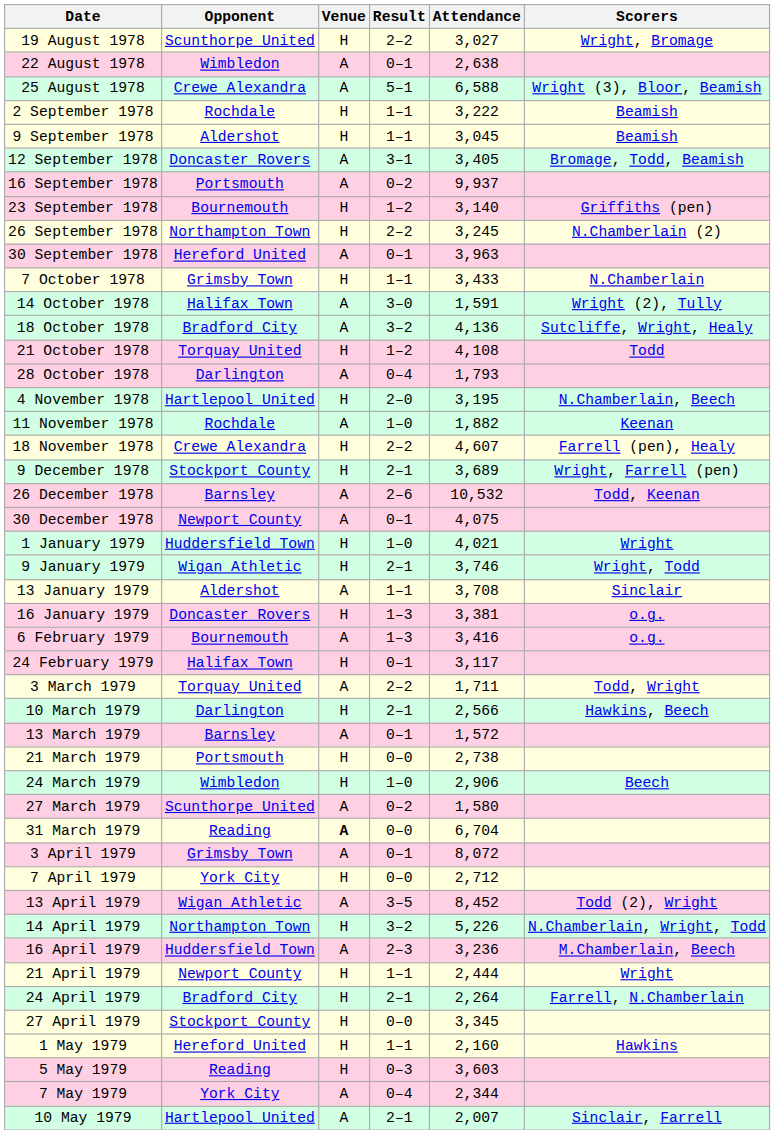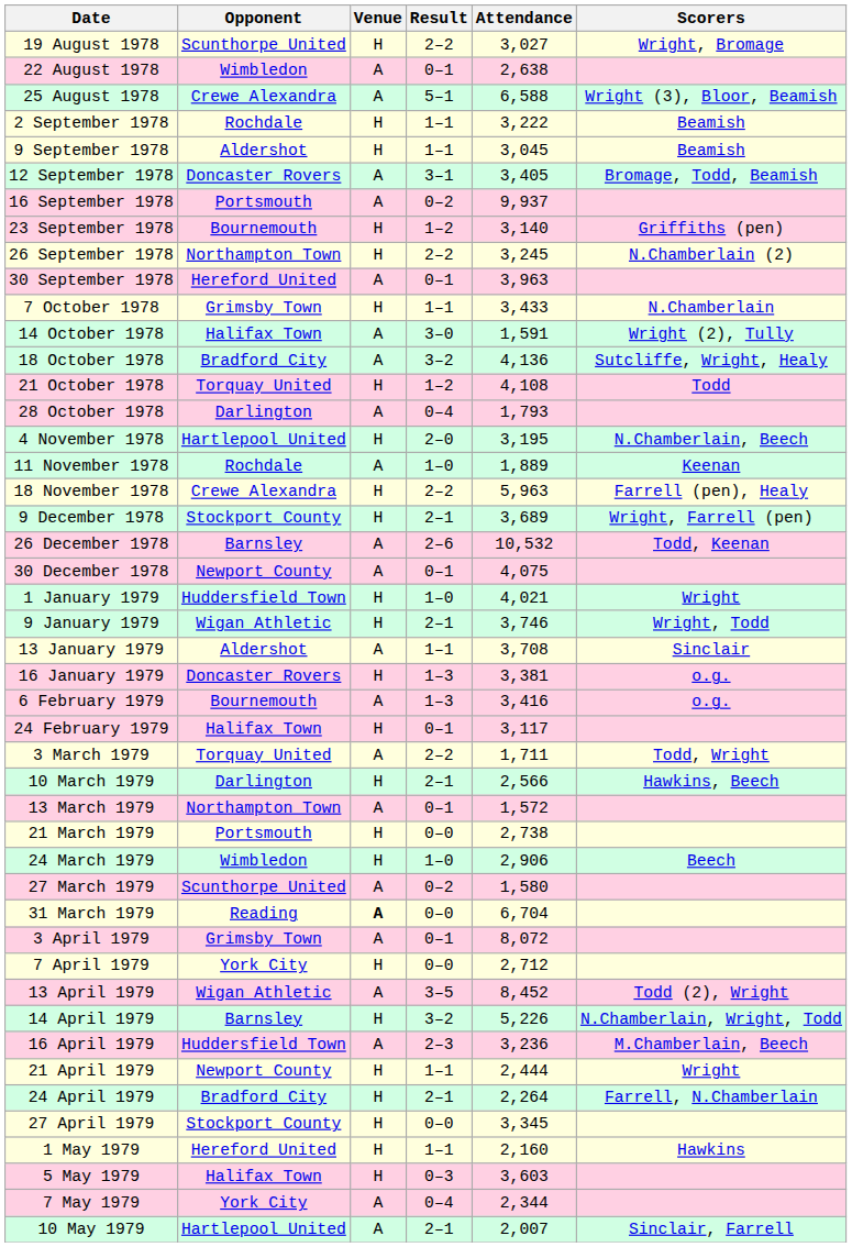 <table class="wikitable sortable" style="font-size:100%; text-align:center">
 <tr>
 <th>Date</th>
 <th>Opponent</th>
 <th>Venue</th>
 <th>Result</th>
 <th>Attendance</th>
 <th>Scorers</th>
 </tr>
 <tr style="background-color: #ffffdd;">
 <td>19 August 1978</td>
 <td><a href='#'>Scunthorpe United</a></td>
 <td>H</td>
 <td>2–2</td>
 <td>3,027</td>
 <td><a href='#'>Wright</a>, <a href='#'>Bromage</a></td>
 </tr>
 <tr style="background-color: #ffd0e3;">
 <td>22 August 1978</td>
 <td><a href='#'>Wimbledon</a></td>
 <td>A</td>
 <td>0–1</td>
 <td>2,638</td>
 <td></td>
 </tr>
 <tr style="background-color: #d0ffe3;">
 <td>25 August 1978</td>
 <td><a href='#'>Crewe Alexandra</a></td>
 <td>A</td>
 <td>5–1</td>
 <td>6,588</td>
 <td><a href='#'>Wright</a> (3), <a href='#'>Bloor</a>, <a href='#'>Beamish</a></td>
 </tr>
 <tr style="background-color: #ffffdd;">
 <td>2 September 1978</td>
 <td><a href='#'>Rochdale</a></td>
 <td>H</td>
 <td>1–1</td>
 <td>3,222</td>
 <td><a href='#'>Beamish</a></td>
 </tr>
 <tr style="background-color: #ffffdd;">
 <td>9 September 1978</td>
 <td><a href='#'>Aldershot</a></td>
 <td>H</td>
 <td>1–1</td>
 <td>3,045</td>
 <td><a href='#'>Beamish</a></td>
 </tr>
 <tr style="background-color: #d0ffe3;">
 <td>12 September 1978</td>
 <td><a href='#'>Doncaster Rovers</a></td>
 <td>A</td>
 <td>3–1</td>
 <td>3,405</td>
 <td><a href='#'>Bromage</a>, <a href='#'>Todd</a>, <a href='#'>Beamish</a></td>
 </tr>
 <tr style="background-color: #ffd0e3;">
 <td>16 September 1978</td>
 <td><a href='#'>Portsmouth</a></td>
 <td>A</td>
 <td>0–2</td>
 <td>9,937</td>
 <td></td>
 </tr>
 <tr style="background-color: #ffd0e3;">
 <td>23 September 1978</td>
 <td><a href='#'>Bournemouth</a></td>
 <td>H</td>
 <td>1–2</td>
 <td>3,140</td>
 <td><a href='#'>Griffiths</a> (pen)</td>
 </tr>
 <tr style="background-color: #ffffdd;">
 <td>26 September 1978</td>
 <td><a href='#'>Northampton Town</a></td>
 <td>H</td>
 <td>2–2</td>
 <td>3,245</td>
 <td><a href='#'>N.Chamberlain</a> (2)</td>
 </tr>
 <tr style="background-color: #ffd0e3;">
 <td>30 September 1978</td>
 <td><a href='#'>Hereford United</a></td>
 <td>A</td>
 <td>0–1</td>
 <td>3,963</td>
 <td></td>
 </tr>
 <tr style="background-color: #ffffdd;">
 <td>7 October 1978</td>
 <td><a href='#'>Grimsby Town</a></td>
 <td>H</td>
 <td>1–1</td>
 <td>3,433</td>
 <td><a href='#'>N.Chamberlain</a></td>
 </tr>
 <tr style="background-color: #d0ffe3;">
 <td>14 October 1978</td>
 <td><a href='#'>Halifax Town</a></td>
 <td>A</td>
 <td>3–0</td>
 <td>1,591</td>
 <td><a href='#'>Wright</a> (2), <a href='#'>Tully</a></td>
 </tr>
 <tr style="background-color: #d0ffe3;">
 <td>18 October 1978</td>
 <td><a href='#'>Bradford City</a></td>
 <td>A</td>
 <td>3–2</td>
 <td>4,136</td>
 <td><a href='#'>Sutcliffe</a>, <a href='#'>Wright</a>, <a href='#'>Healy</a></td>
 </tr>
 <tr style="background-color: #ffd0e3;">
 <td>21 October 1978</td>
 <td><a href='#'>Torquay United</a></td>
 <td>H</td>
 <td>1–2</td>
 <td>4,108</td>
 <td><a href='#'>Todd</a></td>
 </tr>
 <tr style="background-color: #ffd0e3;">
 <td>28 October 1978</td>
 <td><a href='#'>Darlington</a></td>
 <td>A</td>
 <td>0–4</td>
 <td>1,793</td>
 <td></td>
 </tr>
 <tr style="background-color: #d0ffe3;">
 <td>4 November 1978</td>
 <td><a href='#'>Hartlepool United</a></td>
 <td>H</td>
 <td>2–0</td>
 <td>3,195</td>
 <td><a href='#'>N.Chamberlain</a>, <a href='#'>Beech</a></td>
 </tr>
 <tr style="background-color: #d0ffe3;">
 <td>11 November 1978</td>
 <td><a href='#'>Rochdale</a></td>
 <td>A</td>
 <td>1–0</td>
-<td>1,882</td>
+<td>1,889</td>
 <td><a href='#'>Keenan</a></td>
 </tr>
 <tr style="background-color: #ffffdd;">
 <td>18 November 1978</td>
 <td><a href='#'>Crewe Alexandra</a></td>
 <td>H</td>
 <td>2–2</td>
-<td>4,607</td>
+<td>5,963</td>
 <td><a href='#'>Farrell</a> (pen), <a href='#'>Healy</a></td>
 </tr>
 <tr style="background-color: #d0ffe3;">
 <td>9 December 1978</td>
 <td><a href='#'>Stockport County</a></td>
 <td>H</td>
 <td>2–1</td>
 <td>3,689</td>
 <td><a href='#'>Wright</a>, <a href='#'>Farrell</a> (pen)</td>
 </tr>
 <tr style="background-color: #ffd0e3;">
 <td>26 December 1978</td>
 <td><a href='#'>Barnsley</a></td>
 <td>A</td>
 <td>2–6</td>
 <td>10,532</td>
 <td><a href='#'>Todd</a>, <a href='#'>Keenan</a></td>
 </tr>
 <tr style="background-color: #ffd0e3;">
 <td>30 December 1978</td>
 <td><a href='#'>Newport County</a></td>
 <td>A</td>
 <td>0–1</td>
 <td>4,075</td>
 <td></td>
 </tr>
 <tr style="background-color: #d0ffe3;">
 <td>1 January 1979</td>
 <td><a href='#'>Huddersfield Town</a></td>
 <td>H</td>
 <td>1–0</td>
 <td>4,021</td>
 <td><a href='#'>Wright</a></td>
 </tr>
 <tr style="background-color: #d0ffe3;">
 <td>9 January 1979</td>
 <td><a href='#'>Wigan Athletic</a></td>
 <td>H</td>
 <td>2–1</td>
 <td>3,746</td>
 <td><a href='#'>Wright</a>, <a href='#'>Todd</a></td>
 </tr>
 <tr style="background-color: #ffffdd;">
 <td>13 January 1979</td>
 <td><a href='#'>Aldershot</a></td>
 <td>A</td>
 <td>1–1</td>
 <td>3,708</td>
 <td><a href='#'>Sinclair</a></td>
 </tr>
 <tr style="background-color: #ffd0e3;">
 <td>16 January 1979</td>
 <td><a href='#'>Doncaster Rovers</a></td>
 <td>H</td>
 <td>1–3</td>
 <td>3,381</td>
 <td><a href='#'>o.g.</a></td>
 </tr>
 <tr style="background-color: #ffd0e3;">
 <td>6 February 1979</td>
 <td><a href='#'>Bournemouth</a></td>
 <td>A</td>
 <td>1–3</td>
 <td>3,416</td>
 <td><a href='#'>o.g.</a></td>
 </tr>
 <tr style="background-color: #ffd0e3;">
 <td>24 February 1979</td>
 <td><a href='#'>Halifax Town</a></td>
 <td>H</td>
 <td>0–1</td>
 <td>3,117</td>
 <td></td>
 </tr>
 <tr style="background-color: #ffffdd;">
 <td>3 March 1979</td>
 <td><a href='#'>Torquay United</a></td>
 <td>A</td>
 <td>2–2</td>
 <td>1,711</td>
 <td><a href='#'>Todd</a>, <a href='#'>Wright</a></td>
 </tr>
 <tr style="background-color: #d0ffe3;">
 <td>10 March 1979</td>
 <td><a href='#'>Darlington</a></td>
 <td>H</td>
 <td>2–1</td>
 <td>2,566</td>
 <td><a href='#'>Hawkins</a>, <a href='#'>Beech</a></td>
 </tr>
 <tr style="background-color: #ffd0e3;">
 <td>13 March 1979</td>
-<td><a href='#'>Barnsley</a></td>
+<td><a href='#'>Northampton Town</a></td>
 <td>A</td>
 <td>0–1</td>
 <td>1,572</td>
 <td></td>
 </tr>
 <tr style="background-color: #ffffdd;">
 <td>21 March 1979</td>
 <td><a href='#'>Portsmouth</a></td>
 <td>H</td>
 <td>0–0</td>
 <td>2,738</td>
 <td></td>
 </tr>
 <tr style="background-color: #d0ffe3;">
 <td>24 March 1979</td>
 <td><a href='#'>Wimbledon</a></td>
 <td>H</td>
 <td>1–0</td>
 <td>2,906</td>
 <td><a href='#'>Beech</a></td>
 </tr>
 <tr style="background-color: #ffd0e3;">
 <td>27 March 1979</td>
 <td><a href='#'>Scunthorpe United</a></td>
 <td>A</td>
 <td>0–2</td>
 <td>1,580</td>
 <td></td>
 </tr>
 <tr style="background-color: #ffffdd;">
 <td>31 March 1979</td>
 <td><a href='#'>Reading</a></td>
 <td><strong>A</strong></td>
 <td>0–0</td>
 <td>6,704</td>
 <td></td>
 </tr>
 <tr style="background-color: #ffd0e3;">
 <td>3 April 1979</td>
 <td><a href='#'>Grimsby Town</a></td>
 <td>A</td>
 <td>0–1</td>
 <td>8,072</td>
 <td></td>
 </tr>
 <tr style="background-color: #ffffdd;">
 <td>7 April 1979</td>
 <td><a href='#'>York City</a></td>
 <td>H</td>
 <td>0–0</td>
 <td>2,712</td>
 <td></td>
 </tr>
 <tr style="background-color: #ffd0e3;">
 <td>13 April 1979</td>
 <td><a href='#'>Wigan Athletic</a></td>
 <td>A</td>
 <td>3–5</td>
 <td>8,452</td>
 <td><a href='#'>Todd</a> (2), <a href='#'>Wright</a></td>
 </tr>
 <tr style="background-color: #d0ffe3;">
 <td>14 April 1979</td>
-<td><a href='#'>Northampton Town</a></td>
+<td><a href='#'>Barnsley</a></td>
 <td>H</td>
 <td>3–2</td>
 <td>5,226</td>
 <td><a href='#'>N.Chamberlain</a>, <a href='#'>Wright</a>, <a href='#'>Todd</a></td>
 </tr>
 <tr style="background-color: #ffd0e3;">
 <td>16 April 1979</td>
 <td><a href='#'>Huddersfield Town</a></td>
 <td>A</td>
 <td>2–3</td>
 <td>3,236</td>
 <td><a href='#'>M.Chamberlain</a>, <a href='#'>Beech</a></td>
 </tr>
 <tr style="background-color: #ffffdd;">
 <td>21 April 1979</td>
 <td><a href='#'>Newport County</a></td>
 <td>H</td>
 <td>1–1</td>
 <td>2,444</td>
 <td><a href='#'>Wright</a></td>
 </tr>
 <tr style="background-color: #d0ffe3;">
 <td>24 April 1979</td>
 <td><a href='#'>Bradford City</a></td>
 <td>H</td>
 <td>2–1</td>
 <td>2,264</td>
 <td><a href='#'>Farrell</a>, <a href='#'>N.Chamberlain</a></td>
 </tr>
 <tr style="background-color: #ffffdd;">
 <td>27 April 1979</td>
 <td><a href='#'>Stockport County</a></td>
 <td>H</td>
 <td>0–0</td>
 <td>3,345</td>
 <td></td>
 </tr>
 <tr style="background-color: #ffffdd;">
 <td>1 May 1979</td>
 <td><a href='#'>Hereford United</a></td>
 <td>H</td>
 <td>1–1</td>
 <td>2,160</td>
 <td><a href='#'>Hawkins</a></td>
 </tr>
 <tr style="background-color: #ffd0e3;">
 <td>5 May 1979</td>
-<td><a href='#'>Reading</a></td>
+<td><a href='#'>Halifax Town</a></td>
 <td>H</td>
 <td>0–3</td>
 <td>3,603</td>
 <td></td>
 </tr>
 <tr style="background-color: #ffd0e3;">
 <td>7 May 1979</td>
 <td><a href='#'>York City</a></td>
 <td>A</td>
 <td>0–4</td>
 <td>2,344</td>
 <td></td>
 </tr>
 <tr style="background-color: #d0ffe3;">
 <td>10 May 1979</td>
 <td><a href='#'>Hartlepool United</a></td>
 <td>A</td>
 <td>2–1</td>
 <td>2,007</td>
 <td><a href='#'>Sinclair</a>, <a href='#'>Farrell</a></td>
 </tr>
 </table>
